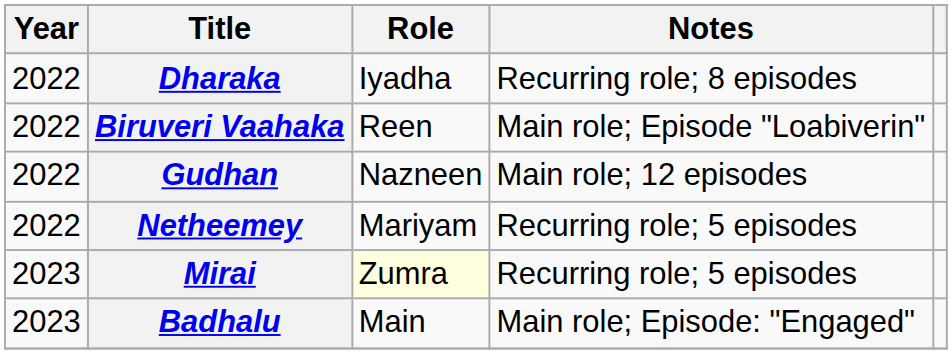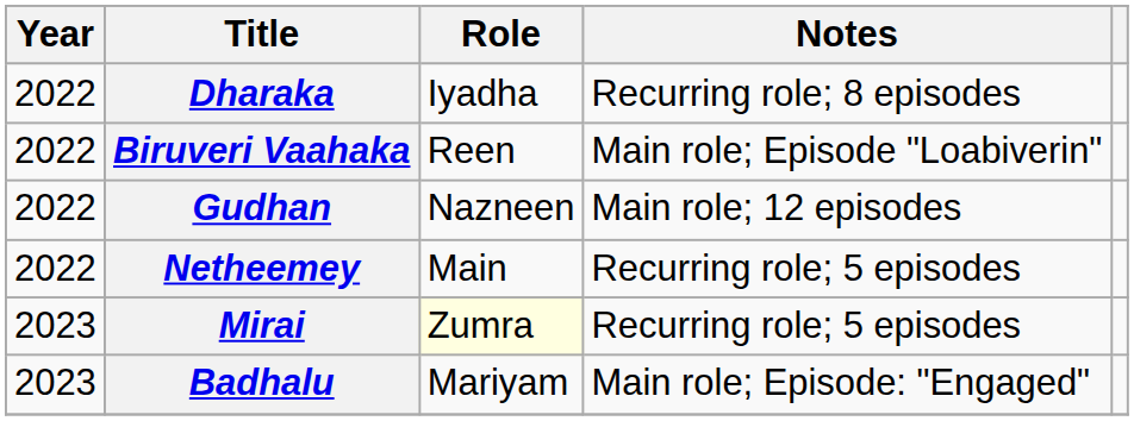 <table class="wikitable sortable plainrowheaders">
 <tr style="background:#ccc; text-align:center;">
 <th scope="col">Year</th>
 <th scope="col">Title</th>
 <th scope="col">Role</th>
 <th scope="col">Notes</th>
 <th scope="col" class="unsortable"></th>
 </tr>
 <tr>
 <td>2022</td>
 <th scope="row"><em><a href='#'>Dharaka</a></em></th>
 <td>Iyadha</td>
 <td>Recurring role; 8 episodes</td>
 <td style="text-align: center;"></td>
 </tr>
 <tr>
 <td>2022</td>
 <th scope="row"><em><a href='#'>Biruveri Vaahaka</a></em></th>
 <td>Reen</td>
 <td>Main role; Episode "Loabiverin"</td>
 <td style="text-align: center;"></td>
 </tr>
 <tr>
 <td>2022</td>
 <th scope="row"><em><a href='#'>Gudhan</a></em></th>
 <td>Nazneen</td>
 <td>Main role; 12 episodes</td>
 <td style="text-align: center;"></td>
 </tr>
 <tr>
 <td>2022</td>
 <th scope="row"><em><a href='#'>Netheemey</a></em></th>
-<td>Mariyam</td>
+<td>Main</td>
 <td>Recurring role; 5 episodes</td>
 <td style="text-align: center;"></td>
 </tr>
 <tr>
 <td>2023</td>
 <th scope="row"><em><a href='#'>Mirai</a></em></th>
 <td style="background: lightyellow;">Zumra</td>
 <td>Recurring role; 5 episodes</td>
 <td style="text-align: center;"></td>
 </tr>
 <tr>
 <td>2023</td>
 <th scope="row"><em><a href='#'>Badhalu</a></em></th>
-<td>Main</td>
+<td>Mariyam</td>
 <td>Main role; Episode: "Engaged"</td>
 <td style="text-align: center;"></td>
 </tr>
 <tr>
 </tr>
 </table>
